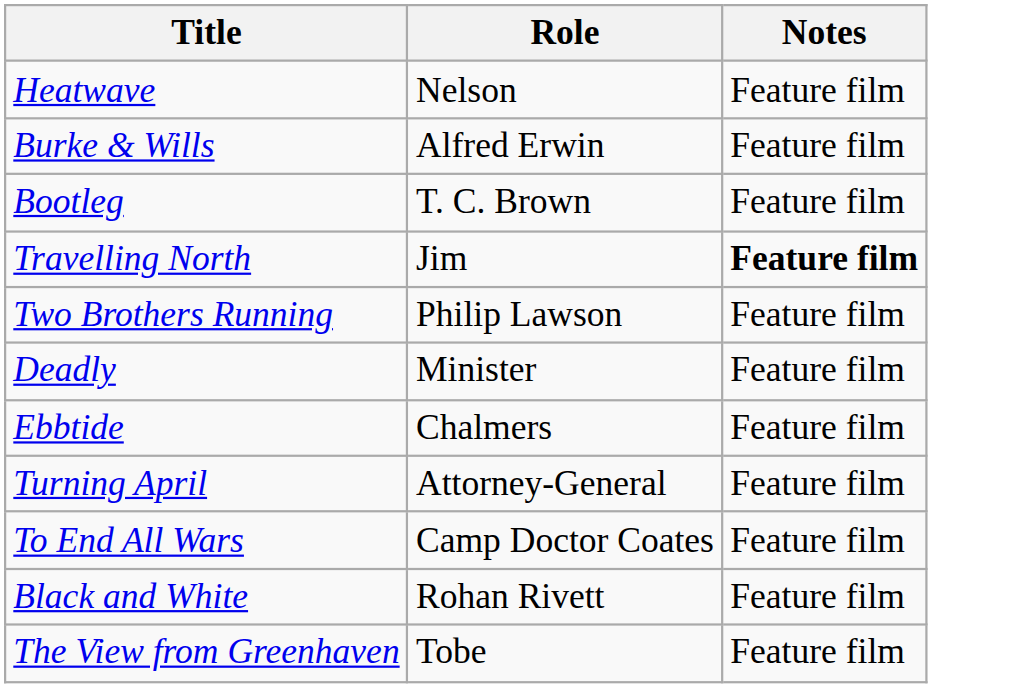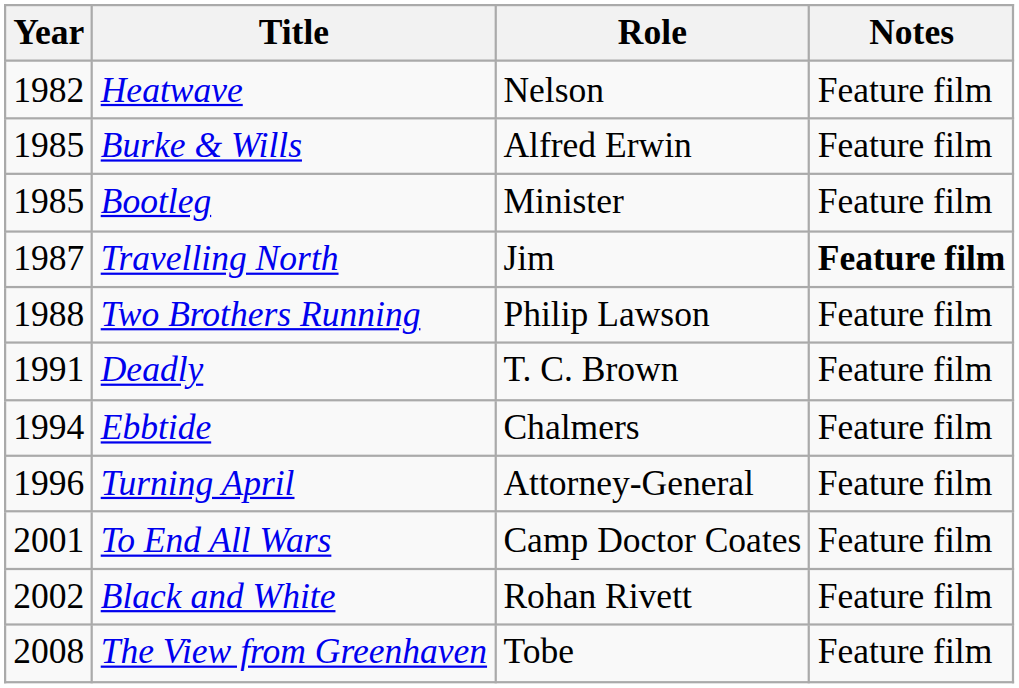 <table class="wikitable">
 <tr>
+<th>Year</th>
 <th>Title</th>
 <th>Role</th>
 <th>Notes</th>
 </tr>
 <tr>
+<td>1982</td>
 <td><em><a href='#'>Heatwave</a></em></td>
 <td>Nelson</td>
 <td>Feature film</td>
 </tr>
 <tr>
+<td>1985</td>
 <td><em><a href='#'>Burke & Wills</a></em></td>
 <td>Alfred Erwin</td>
 <td>Feature film</td>
 </tr>
 <tr>
+<td>1985</td>
 <td><em><a href='#'>Bootleg</a></em></td>
-<td>T. C. Brown</td>
+<td>Minister</td>
 <td>Feature film</td>
 </tr>
 <tr>
+<td>1987</td>
 <td><em><a href='#'>Travelling North</a></em></td>
 <td>Jim</td>
 <td><strong>Feature film</strong></td>
 </tr>
 <tr>
+<td>1988</td>
 <td><em><a href='#'>Two Brothers Running</a></em></td>
 <td>Philip Lawson</td>
 <td>Feature film</td>
 </tr>
 <tr>
+<td>1991</td>
 <td><em><a href='#'>Deadly</a></em></td>
-<td>Minister</td>
+<td>T. C. Brown</td>
 <td>Feature film</td>
 </tr>
 <tr>
+<td>1994</td>
 <td><em><a href='#'>Ebbtide</a></em></td>
 <td>Chalmers</td>
 <td>Feature film</td>
 </tr>
 <tr>
+<td>1996</td>
 <td><em><a href='#'>Turning April</a></em></td>
 <td>Attorney-General</td>
 <td>Feature film</td>
 </tr>
 <tr>
+<td>2001</td>
 <td><em><a href='#'>To End All Wars</a></em></td>
 <td>Camp Doctor Coates</td>
 <td>Feature film</td>
 </tr>
 <tr>
+<td>2002</td>
 <td><em><a href='#'>Black and White</a></em></td>
 <td>Rohan Rivett</td>
 <td>Feature film</td>
 </tr>
 <tr>
+<td>2008</td>
 <td><em><a href='#'>The View from Greenhaven</a></em></td>
 <td>Tobe</td>
 <td>Feature film</td>
 </tr>
 </table>
